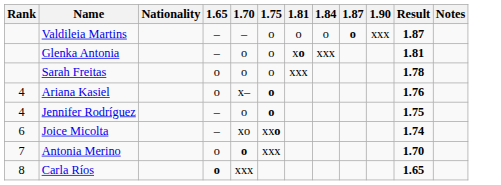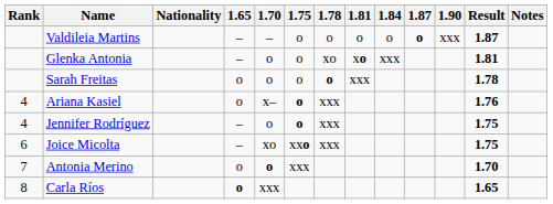 <table class="wikitable sortable" style="text-align:center">
 <tr>
 <th>Rank</th>
 <th>Name</th>
 <th>Nationality</th>
 <th>1.65</th>
 <th>1.70</th>
 <th>1.75</th>
+<th>1.78</th>
 <th>1.81</th>
 <th>1.84</th>
 <th>1.87</th>
 <th>1.90</th>
 <th>Result</th>
 <th>Notes</th>
 </tr>
 <tr>
 <td></td>
 <td align=left><a href='#'>Valdileia Martins</a></td>
 <td align=left></td>
 <td>–</td>
 <td>–</td>
 <td>o</td>
 <td>o</td>
 <td>o</td>
+<td>o</td>
 <td><strong>o</strong></td>
 <td>xxx</td>
 <td><strong>1.87</strong></td>
 <td></td>
 </tr>
 <tr>
 <td></td>
 <td align=left><a href='#'>Glenka Antonia</a></td>
 <td align=left></td>
 <td>–</td>
 <td>o</td>
 <td>o</td>
+<td>xo</td>
 <td>x<strong>o</strong></td>
 <td>xxx</td>
 <td></td>
 <td></td>
 <td><strong>1.81</strong></td>
 <td></td>
 </tr>
 <tr>
 <td></td>
 <td align=left><a href='#'>Sarah Freitas</a></td>
 <td align=left></td>
 <td>o</td>
 <td>o</td>
 <td>o</td>
+<td><strong>o</strong></td>
 <td>xxx</td>
 <td></td>
 <td></td>
 <td></td>
 <td><strong>1.78</strong></td>
 <td></td>
 </tr>
 <tr>
 <td>4</td>
 <td align=left><a href='#'>Ariana Kasiel</a></td>
 <td align=left></td>
 <td>o</td>
 <td>x–</td>
 <td><strong>o</strong></td>
+<td>xxx</td>
 <td></td>
 <td></td>
 <td></td>
 <td></td>
 <td><strong>1.76</strong></td>
 <td></td>
 </tr>
 <tr>
 <td>4</td>
 <td align=left><a href='#'>Jennifer Rodríguez</a></td>
 <td align=left></td>
 <td>–</td>
 <td>o</td>
 <td><strong>o</strong></td>
+<td>xxx</td>
 <td></td>
 <td></td>
 <td></td>
 <td></td>
 <td><strong>1.75</strong></td>
 <td></td>
 </tr>
 <tr>
 <td>6</td>
 <td align=left><a href='#'>Joice Micolta</a></td>
 <td align=left></td>
 <td>–</td>
 <td>xo</td>
 <td>xx<strong>o</strong></td>
+<td>xxx</td>
 <td></td>
 <td></td>
 <td></td>
 <td></td>
-<td><strong>1.74</strong></td>
+<td><strong>1.75</strong></td>
 <td></td>
 </tr>
 <tr>
 <td>7</td>
 <td align=left><a href='#'>Antonia Merino</a></td>
 <td align=left></td>
 <td>o</td>
 <td><strong>o</strong></td>
 <td>xxx</td>
+<td></td>
 <td></td>
 <td></td>
 <td></td>
 <td></td>
 <td><strong>1.70</strong></td>
 <td></td>
 </tr>
 <tr>
 <td>8</td>
 <td align=left><a href='#'>Carla Ríos</a></td>
 <td align=left></td>
 <td><strong>o</strong></td>
 <td>xxx</td>
 <td></td>
 <td></td>
 <td></td>
 <td></td>
 <td></td>
+<td></td>
 <td><strong>1.65</strong></td>
 <td></td>
 </tr>
 </table>
